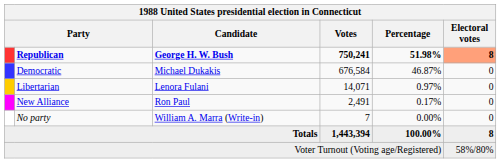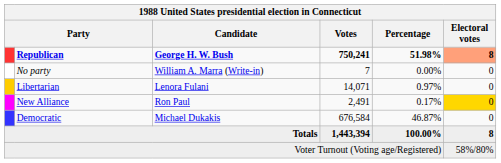 <table class="wikitable" style="font-size: 95%;">
 <tr>
 <th colspan="6">1988 United States presidential election in Connecticut</th>
 </tr>
 <tr>
 <th colspan="2" style="width: 15em">Party</th>
 <th style="width: 17em">Candidate</th>
 <th style="width: 5em">Votes</th>
 <th style="width: 7em">Percentage</th>
 <th style="width: 5em">Electoral votes</th>
 </tr>
 <tr>
 <th style="background-color:#FF3333; width: 3px"></th>
 <td style="width: 130px"><strong><a href='#'>Republican</a></strong></td>
 <td><strong><a href='#'>George H. W. Bush</a></strong></td>
 <td align="right"><strong>750,241</strong></td>
 <td align="right"><strong>51.98%</strong></td>
 <td align="right" style="background: lightsalmon;"><strong>8</strong></td>
 </tr>
 <tr>
-<th style="background-color:#3333FF; width: 3px"></th>
-<td style="width: 130px"><a href='#'>Democratic</a></td>
-<td><a href='#'>Michael Dukakis</a></td>
-<td align="right">676,584</td>
-<td align="right">46.87%</td>
+<th style="background-color:#FFFFFF; width: 3px"></th>
+<td style="width: 130px"><em>No party</em></td>
+<td><a href='#'>William A. Marra</a> (<a href='#'>Write-in</a>)</td>
+<td align="right">7</td>
+<td align="right">0.00%</td>
 <td align="right">0</td>
 </tr>
 <tr>
 <th style="background-color:#FFCC00; width: 3px"></th>
 <td style="width: 130px"><a href='#'>Libertarian</a></td>
 <td><a href='#'>Lenora Fulani</a></td>
 <td align="right">14,071</td>
 <td align="right">0.97%</td>
 <td align="right">0</td>
 </tr>
 <tr>
 <th style="background-color:#FF00FF; width: 3px"></th>
 <td style="width: 130px"><a href='#'>New Alliance</a></td>
 <td><a href='#'>Ron Paul</a></td>
 <td align="right">2,491</td>
 <td align="right">0.17%</td>
-<td align="right">0</td>
+<td align="right" style="background: gold;">0</td>
 </tr>
 <tr>
-<th style="background-color:#FFFFFF; width: 3px"></th>
-<td style="width: 130px"><em>No party</em></td>
-<td><a href='#'>William A. Marra</a> (<a href='#'>Write-in</a>)</td>
-<td align="right">7</td>
-<td align="right">0.00%</td>
+<th style="background-color:#3333FF; width: 3px"></th>
+<td style="width: 130px"><a href='#'>Democratic</a></td>
+<td><a href='#'>Michael Dukakis</a></td>
+<td align="right">676,584</td>
+<td align="right">46.87%</td>
 <td align="right">0</td>
 </tr>
 <tr bgcolor="#EEEEEE">
 <td colspan="3" align="right"><strong>Totals</strong></td>
 <td align="right"><strong>1,443,394</strong></td>
 <td align="right"><strong>100.00%</strong></td>
 <td align="right"><strong>8</strong></td>
 </tr>
 <tr bgcolor="#EEEEEE">
 <td colspan="5" align="right">Voter Turnout (Voting age/Registered)</td>
 <td colspan="1" align="right">58%/80%</td>
 </tr>
 </table>
